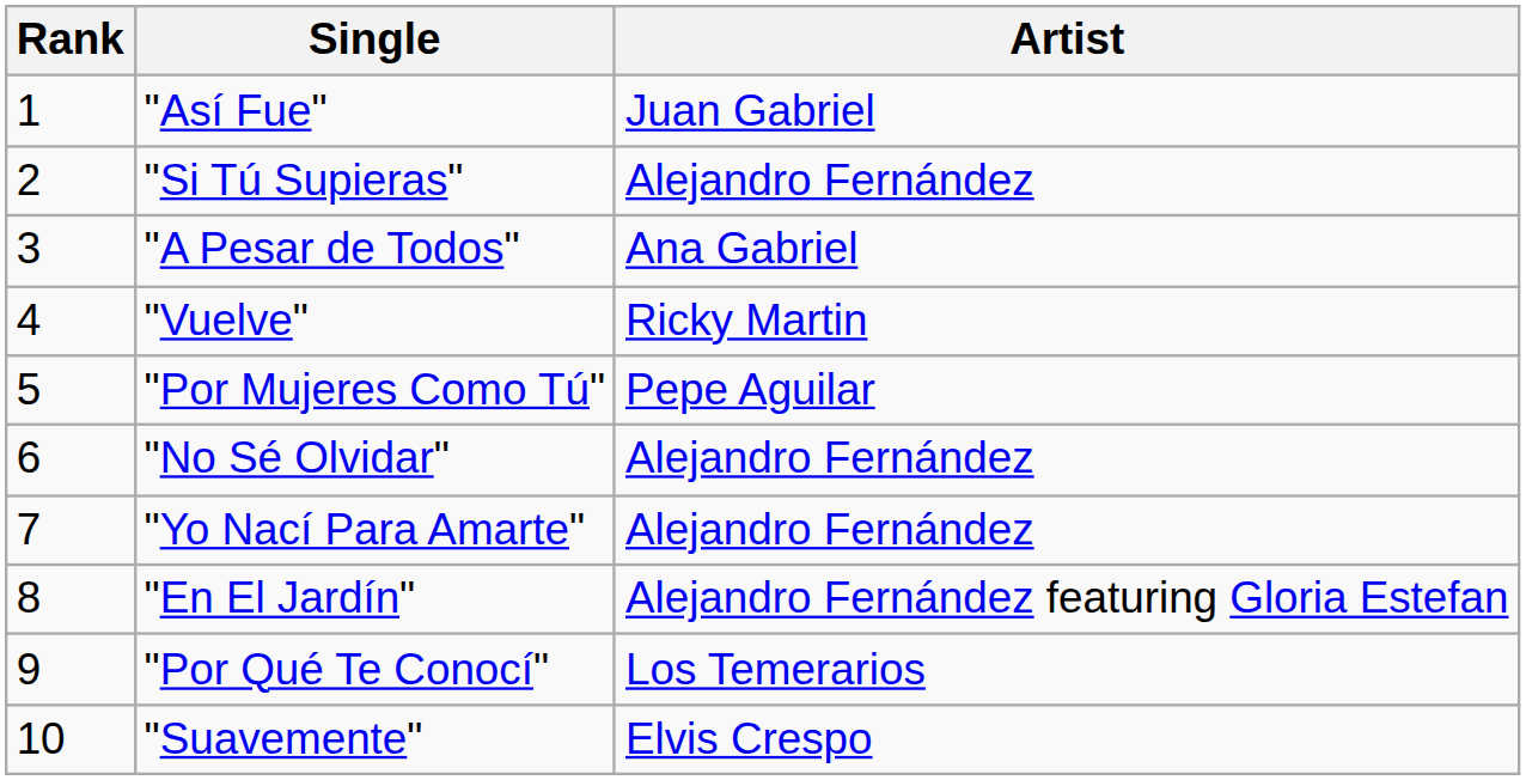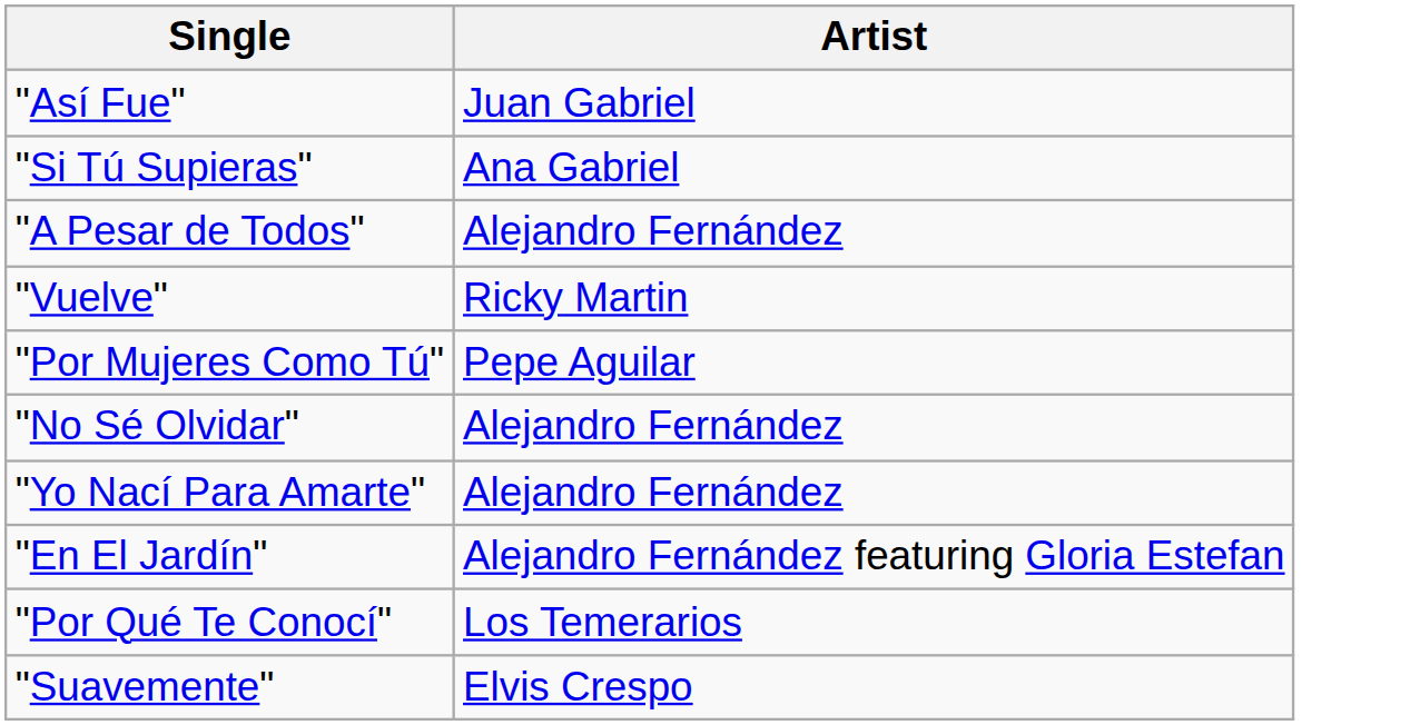 <table class="wikitable sortable">
 <tr>
-<th>Rank</th>
 <th>Single</th>
 <th>Artist</th>
 </tr>
 <tr>
-<td>1</td>
 <td>"<a href='#'>Así Fue</a>"</td>
 <td><a href='#'>Juan Gabriel</a></td>
 </tr>
 <tr>
-<td>2</td>
 <td>"<a href='#'>Si Tú Supieras</a>"</td>
+<td><a href='#'>Ana Gabriel</a></td>
+</tr>
+<tr>
+<td>"<a href='#'>A Pesar de Todos</a>"</td>
 <td><a href='#'>Alejandro Fernández</a></td>
 </tr>
 <tr>
-<td>3</td>
-<td>"<a href='#'>A Pesar de Todos</a>"</td>
-<td><a href='#'>Ana Gabriel</a></td>
-</tr>
-<tr>
-<td>4</td>
 <td>"<a href='#'>Vuelve</a>"</td>
 <td><a href='#'>Ricky Martin</a></td>
 </tr>
 <tr>
-<td>5</td>
 <td>"<a href='#'>Por Mujeres Como Tú</a>"</td>
 <td><a href='#'>Pepe Aguilar</a></td>
 </tr>
 <tr>
-<td>6</td>
 <td>"<a href='#'>No Sé Olvidar</a>"</td>
 <td><a href='#'>Alejandro Fernández</a></td>
 </tr>
 <tr>
-<td>7</td>
 <td>"<a href='#'>Yo Nací Para Amarte</a>"</td>
 <td><a href='#'>Alejandro Fernández</a></td>
 </tr>
 <tr>
-<td>8</td>
 <td>"<a href='#'>En El Jardín</a>"</td>
 <td><a href='#'>Alejandro Fernández</a> featuring <a href='#'>Gloria Estefan</a></td>
 </tr>
 <tr>
-<td>9</td>
 <td>"<a href='#'>Por Qué Te Conocí</a>"</td>
 <td><a href='#'>Los Temerarios</a></td>
 </tr>
 <tr>
-<td>10</td>
 <td>"<a href='#'>Suavemente</a>"</td>
 <td><a href='#'>Elvis Crespo</a></td>
 </tr>
 </table>
